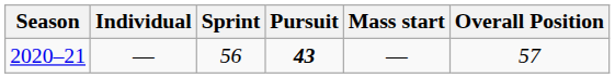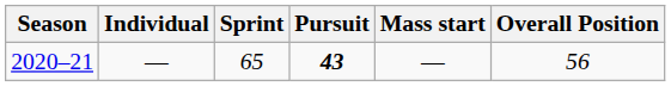 <table class="wikitable sortable" style="text-align: center;">
 <tr>
 <th>Season</th>
 <th>Individual</th>
 <th>Sprint</th>
 <th>Pursuit</th>
 <th>Mass start</th>
 <th>Overall Position</th>
 </tr>
 <tr>
 <td><a href='#'>2020–21</a></td>
 <td>—</td>
-<td><em>56</em></td>
+<td><em>65</em></td>
 <td><strong><em>43</em></strong></td>
 <td>—</td>
-<td><em>57</em></td>
+<td><em>56</em></td>
 </tr>
 </table>
